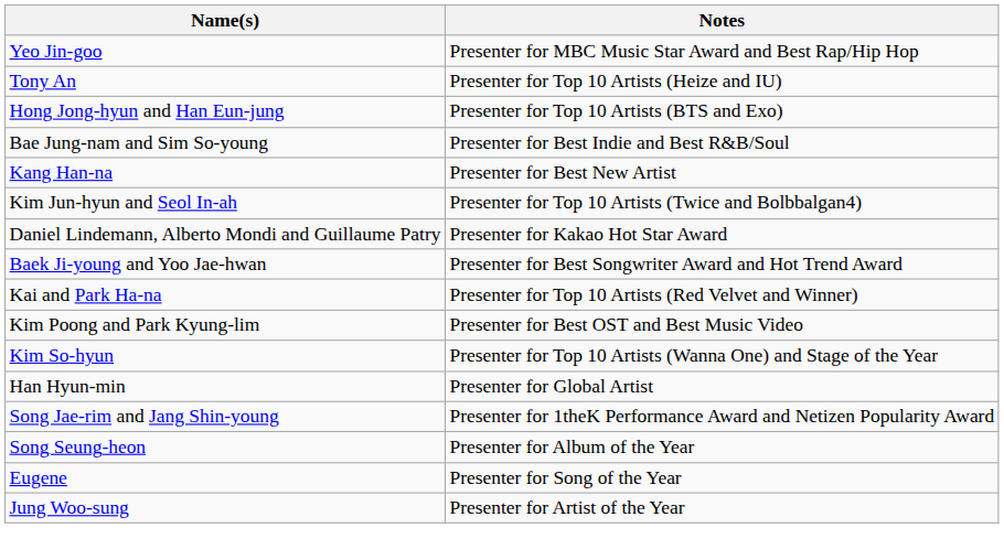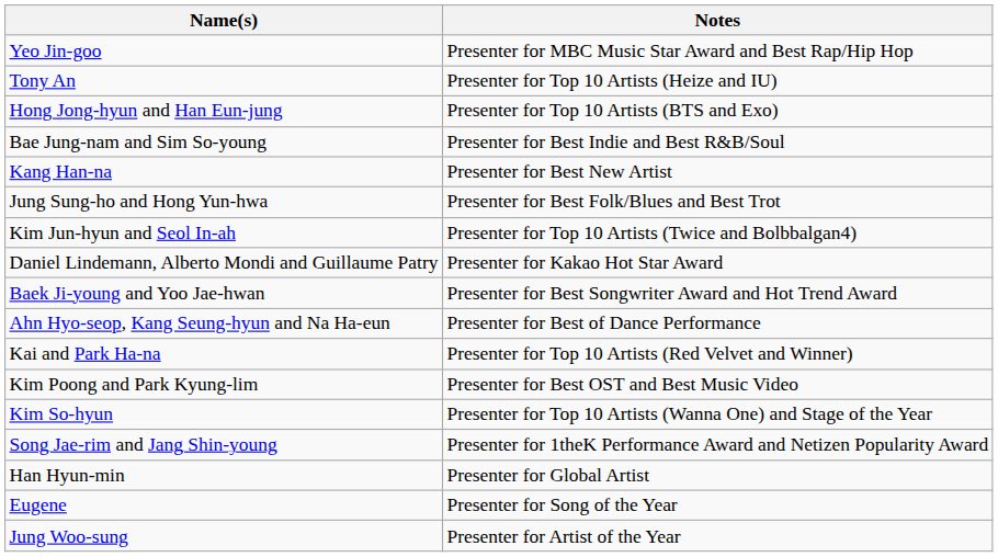 <table class="wikitable sortable">
 <tr>
 <th>Name(s)</th>
 <th>Notes</th>
 </tr>
 <tr>
 <td><a href='#'>Yeo Jin-goo</a></td>
 <td>Presenter for MBC Music Star Award and Best Rap/Hip Hop</td>
 </tr>
 <tr>
 <td><a href='#'>Tony An</a></td>
 <td>Presenter for Top 10 Artists (Heize and IU)</td>
 </tr>
 <tr>
 <td><a href='#'>Hong Jong-hyun</a> and <a href='#'>Han Eun-jung</a></td>
 <td>Presenter for Top 10 Artists (BTS and Exo)</td>
 </tr>
 <tr>
 <td>Bae Jung-nam and Sim So-young</td>
 <td>Presenter for Best Indie and Best R&B/Soul</td>
 </tr>
 <tr>
 <td><a href='#'>Kang Han-na</a></td>
 <td>Presenter for Best New Artist</td>
 </tr>
 <tr>
+<td>Jung Sung-ho and Hong Yun-hwa</td>
+<td>Presenter for Best Folk/Blues and Best Trot</td>
+</tr>
+<tr>
 <td>Kim Jun-hyun and <a href='#'>Seol In-ah</a></td>
 <td>Presenter for Top 10 Artists (Twice and Bolbbalgan4)</td>
 </tr>
 <tr>
 <td>Daniel Lindemann, Alberto Mondi and Guillaume Patry</td>
 <td>Presenter for Kakao Hot Star Award</td>
 </tr>
 <tr>
 <td><a href='#'>Baek Ji-young</a> and Yoo Jae-hwan</td>
 <td>Presenter for Best Songwriter Award and Hot Trend Award</td>
+</tr>
+<tr>
+<td><a href='#'>Ahn Hyo-seop</a>, <a href='#'>Kang Seung-hyun</a> and Na Ha-eun</td>
+<td>Presenter for Best of Dance Performance</td>
 </tr>
 <tr>
 <td>Kai and <a href='#'>Park Ha-na</a></td>
 <td>Presenter for Top 10 Artists (Red Velvet and Winner)</td>
 </tr>
 <tr>
 <td>Kim Poong and Park Kyung-lim</td>
 <td>Presenter for Best OST and Best Music Video</td>
 </tr>
 <tr>
 <td><a href='#'>Kim So-hyun</a></td>
 <td>Presenter for Top 10 Artists (Wanna One) and Stage of the Year</td>
 </tr>
 <tr>
-<td>Han Hyun-min</td>
-<td>Presenter for Global Artist</td>
-</tr>
-<tr>
 <td><a href='#'>Song Jae-rim</a> and <a href='#'>Jang Shin-young</a></td>
 <td>Presenter for 1theK Performance Award and Netizen Popularity Award</td>
 </tr>
 <tr>
-<td><a href='#'>Song Seung-heon</a></td>
-<td>Presenter for Album of the Year</td>
+<td>Han Hyun-min</td>
+<td>Presenter for Global Artist</td>
 </tr>
 <tr>
 <td><a href='#'>Eugene</a></td>
 <td>Presenter for Song of the Year</td>
 </tr>
 <tr>
 <td><a href='#'>Jung Woo-sung</a></td>
 <td>Presenter for Artist of the Year</td>
 </tr>
 </table>
